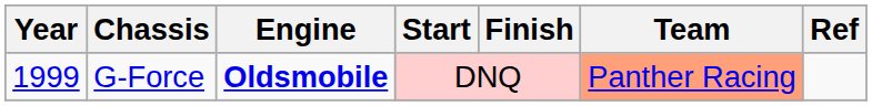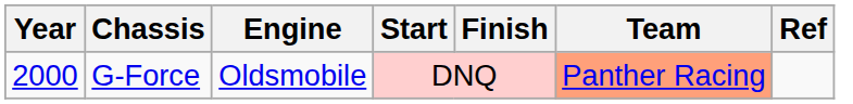 <table class="wikitable" style="font-size: 95%;">
 <tr>
 <th>Year</th>
 <th>Chassis</th>
 <th>Engine</th>
 <th>Start</th>
 <th>Finish</th>
 <th>Team</th>
 <th>Ref</th>
 </tr>
 <tr>
-<td><a href='#'>1999</a></td>
+<td><a href='#'>2000</a></td>
 <td><a href='#'>G-Force</a></td>
-<td><strong><a href='#'>Oldsmobile</a></strong></td>
+<td><a href='#'>Oldsmobile</a></td>
 <td colspan=2 align=center style="background:#FFCFCF;">DNQ</td>
 <td style="background: lightsalmon;"><a href='#'>Panther Racing</a></td>
 <td></td>
 </tr>
 </table>
